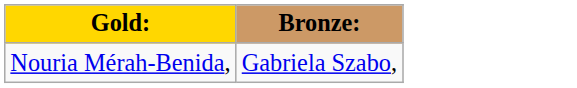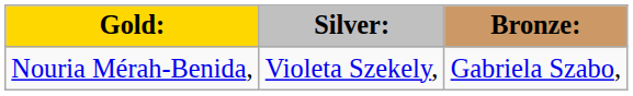 <table class="wikitable">
 <tr>
 <td style="text-align:center;background-color:gold;"><strong>Gold:</strong> </td>
+<td style="text-align:center;background-color:silver;"><strong>Silver:</strong> </td>
 <td style="text-align:center;background-color:#CC9966;"><strong>Bronze:</strong> </td>
 </tr>
 <tr>
 <td><a href='#'>Nouria Mérah-Benida</a>, </td>
+<td><a href='#'>Violeta Szekely</a>, </td>
 <td><a href='#'>Gabriela Szabo</a>, </td>
 </tr>
 </table>
